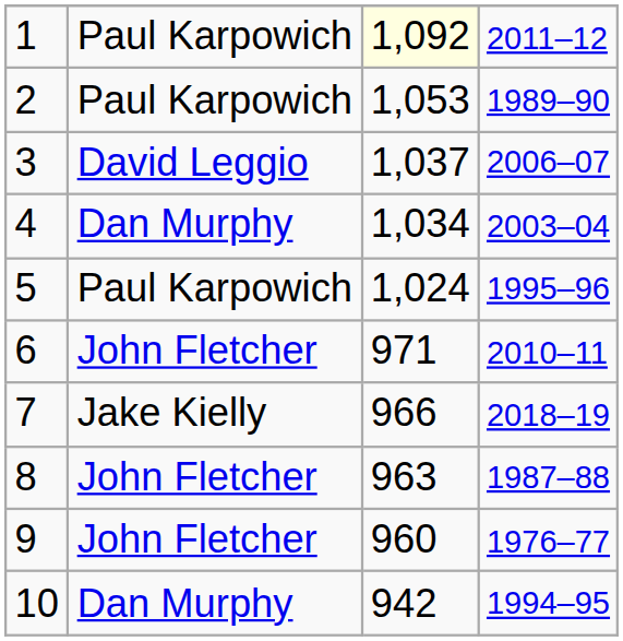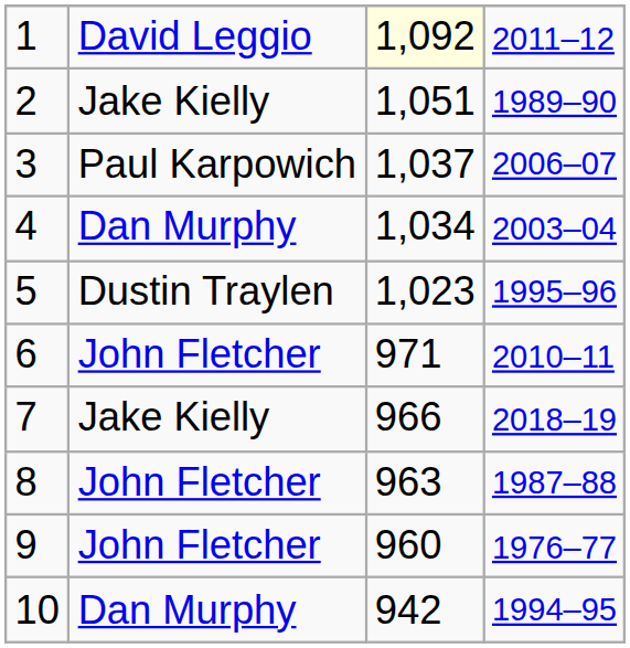 <table class="wikitable">
 <tr>
 </tr>
 <tr>
 <td>1</td>
-<td>Paul Karpowich</td>
+<td><a href='#'>David Leggio</a></td>
 <td style="background: lightyellow;">1,092</td>
 <td style="font-size:80%;"><a href='#'>2011–12</a></td>
 </tr>
 <tr>
 <td>2</td>
-<td>Paul Karpowich</td>
-<td>1,053</td>
+<td>Jake Kielly</td>
+<td>1,051</td>
 <td style="font-size:80%;"><a href='#'>1989–90</a></td>
 </tr>
 <tr>
 <td>3</td>
-<td><a href='#'>David Leggio</a></td>
+<td>Paul Karpowich</td>
 <td>1,037</td>
 <td style="font-size:80%;"><a href='#'>2006–07</a></td>
 </tr>
 <tr>
 <td>4</td>
 <td><a href='#'>Dan Murphy</a></td>
 <td>1,034</td>
 <td style="font-size:80%;"><a href='#'>2003–04</a></td>
 </tr>
 <tr>
 <td>5</td>
-<td>Paul Karpowich</td>
-<td>1,024</td>
+<td>Dustin Traylen</td>
+<td>1,023</td>
 <td style="font-size:80%;"><a href='#'>1995–96</a></td>
 </tr>
 <tr>
 <td>6</td>
 <td><a href='#'>John Fletcher</a></td>
 <td>971</td>
 <td style="font-size:80%;"><a href='#'>2010–11</a></td>
 </tr>
 <tr>
 <td>7</td>
 <td>Jake Kielly</td>
 <td>966</td>
 <td style="font-size:80%;"><a href='#'>2018–19</a></td>
 </tr>
 <tr>
 <td>8</td>
 <td><a href='#'>John Fletcher</a></td>
 <td>963</td>
 <td style="font-size:80%;"><a href='#'>1987–88</a></td>
 </tr>
 <tr>
 <td>9</td>
 <td><a href='#'>John Fletcher</a></td>
 <td>960</td>
 <td style="font-size:80%;"><a href='#'>1976–77</a></td>
 </tr>
 <tr>
 <td>10</td>
 <td><a href='#'>Dan Murphy</a></td>
 <td>942</td>
 <td style="font-size:80%;"><a href='#'>1994–95</a></td>
 </tr>
 </table>
